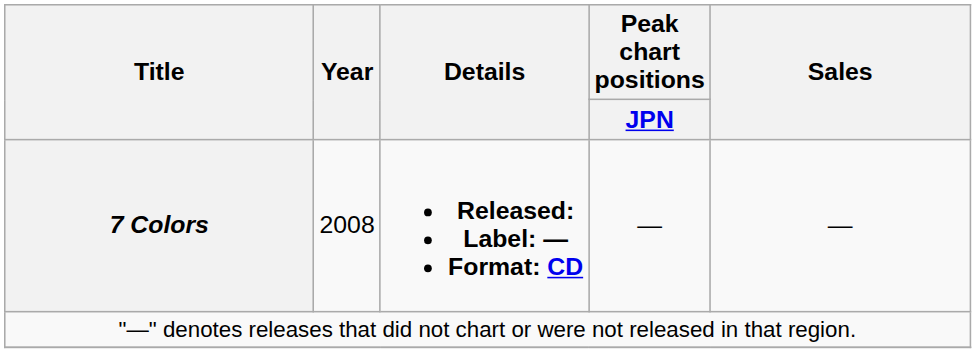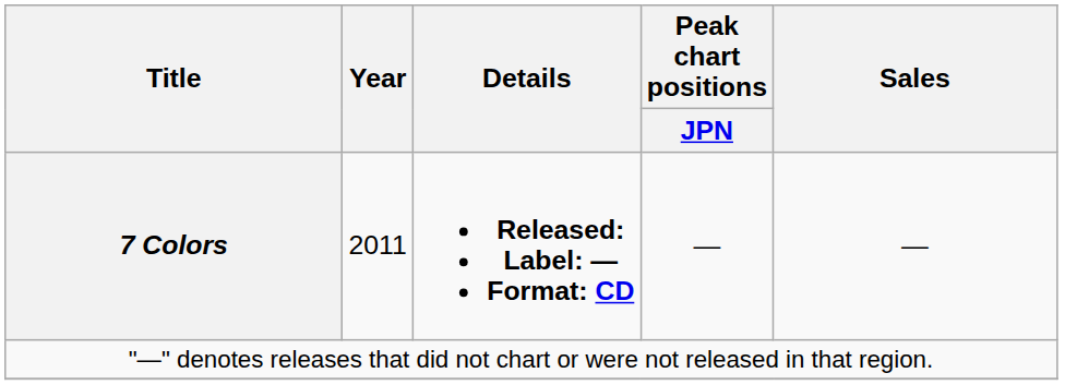 <table class="wikitable plainrowheaders" style="text-align:center;">
 <tr>
 <th rowspan="2" style="width:12em;">Title</th>
 <th rowspan="2">Year</th>
 <th rowspan="2">Details</th>
 <th colspan="1">Peak chart positions</th>
 <th rowspan="2" style="width:10em;">Sales</th>
 </tr>
 <tr>
 <th width="30"><a href='#'>JPN</a></th>
 </tr>
 <tr>
 <th scope="row"><em>7 Colors</em></th>
-<td>2008</td>
+<td>2011</td>
 <td><strong><br><ul><li>Released: </li><li>Label: —</li><li>Format: <a href='#'>CD</a></li></ul></strong></td>
 <td>—</td>
 <td>—</td>
 </tr>
 <tr>
 <td colspan="5" style="font-size:90%;">"—" denotes releases that did not chart or were not released in that region.</td>
 </tr>
 <tr>
 </tr>
 </table>
